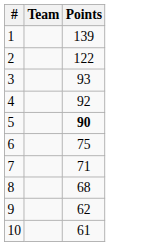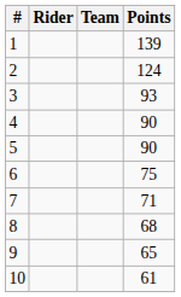 <table class="wikitable sortable">
 <tr>
 <th>#</th>
+<th>Rider</th>
 <th>Team</th>
 <th>Points</th>
 </tr>
 <tr>
 <td>1</td>
 <td></td>
+<td></td>
 <td style="text-align:center">139</td>
 </tr>
 <tr>
 <td>2</td>
 <td></td>
-<td style="text-align:center">122</td>
+<td></td>
+<td style="text-align:center">124</td>
 </tr>
 <tr>
 <td>3</td>
+<td></td>
 <td></td>
 <td style="text-align:center">93</td>
 </tr>
 <tr>
 <td>4</td>
 <td></td>
-<td style="text-align:center">92</td>
+<td></td>
+<td style="text-align:center">90</td>
 </tr>
 <tr>
 <td>5</td>
 <td></td>
-<td style="text-align:center"><strong>90</strong></td>
+<td></td>
+<td style="text-align:center">90</td>
 </tr>
 <tr>
 <td>6</td>
+<td></td>
 <td></td>
 <td style="text-align:center">75</td>
 </tr>
 <tr>
 <td>7</td>
 <td></td>
+<td></td>
 <td style="text-align:center">71</td>
 </tr>
 <tr>
 <td>8</td>
+<td></td>
 <td></td>
 <td style="text-align:center">68</td>
 </tr>
 <tr>
 <td>9</td>
 <td></td>
-<td style="text-align:center">62</td>
+<td></td>
+<td style="text-align:center">65</td>
 </tr>
 <tr>
 <td>10</td>
 <td></td>
+<td></td>
 <td style="text-align:center">61</td>
 </tr>
 </table>
